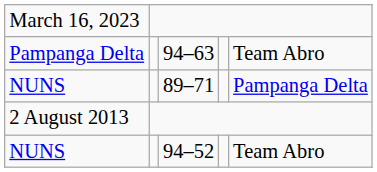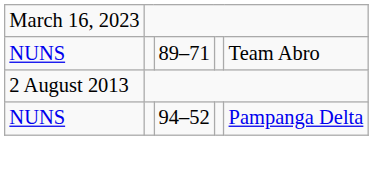 <table class="wikitable">
 <tr>
 <td>March 16, 2023</td>
-</tr>
-<tr>
-<td><a href='#'>Pampanga Delta</a></td>
-<td></td>
-<td>94–63</td>
-<td></td>
-<td>Team Abro</td>
 </tr>
 <tr>
 <td><a href='#'>NUNS</a></td>
 <td></td>
 <td>89–71</td>
 <td></td>
-<td><a href='#'>Pampanga Delta</a></td>
+<td>Team Abro</td>
 </tr>
 <tr>
 <td>2 August 2013</td>
 </tr>
 <tr>
 <td><a href='#'>NUNS</a></td>
 <td></td>
 <td>94–52</td>
 <td></td>
-<td>Team Abro</td>
+<td><a href='#'>Pampanga Delta</a></td>
 </tr>
 </table>
